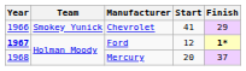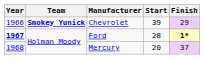 <table class="wikitable" style="font-size: 90%;">
 <tr>
 <th>Year</th>
 <th>Team</th>
 <th>Manufacturer</th>
 <th>Start</th>
 <th>Finish</th>
 </tr>
 <tr>
 <td><a href='#'>1966</a></td>
-<td nowrap><a href='#'>Smokey Yunick</a></td>
+<td nowrap><strong><a href='#'>Smokey Yunick</a></strong></td>
 <td><a href='#'>Chevrolet</a></td>
-<td align=center>41</td>
+<td align=center>39</td>
 <td style="text-align:center; background:#efcfff;">29</td>
 </tr>
 <tr>
 <td><strong><a href='#'>1967</a></strong></td>
 <td rowspan=2 nowrap><a href='#'>Holman Moody</a></td>
 <td><a href='#'>Ford</a></td>
-<td align=center>12</td>
+<td align=center>28</td>
 <td style="text-align:center; background:#ffffbf;"><strong>1*</strong></td>
 </tr>
 <tr>
 <td><a href='#'>1968</a></td>
 <td><a href='#'>Mercury</a></td>
 <td align=center>20</td>
 <td style="text-align:center; background:#efcfff;">37</td>
 </tr>
 </table>
